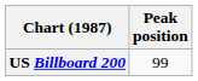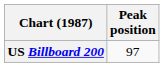 <table class="wikitable sortable plainrowheaders">
 <tr>
 <th>Chart (1987)</th>
 <th>Peak<br>position</th>
 </tr>
 <tr>
 <th scope=row>US <em><a href='#'>Billboard 200</a></em></th>
-<td align="center">99</td>
+<td align="center">97</td>
 </tr>
 </table>
